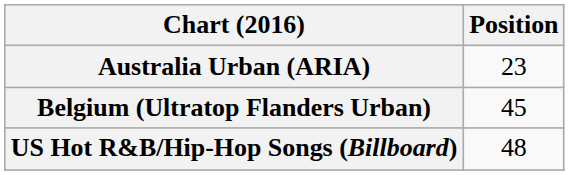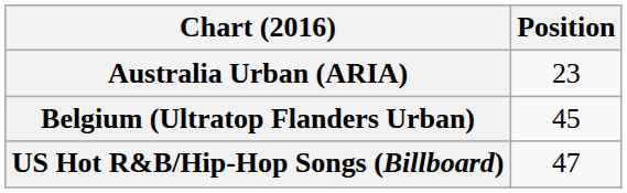 <table class="wikitable sortable plainrowheaders" style="text-align:center;">
 <tr>
 <th scope="col">Chart (2016)</th>
 <th scope="col">Position</th>
 </tr>
 <tr>
 <th scope="row">Australia Urban (ARIA)</th>
 <td>23</td>
 </tr>
 <tr>
 <th scope="row">Belgium (Ultratop Flanders Urban)</th>
 <td>45</td>
 </tr>
 <tr>
 <th scope="row">US Hot R&B/Hip-Hop Songs (<em>Billboard</em>)</th>
-<td>48</td>
+<td>47</td>
 </tr>
 </table>
